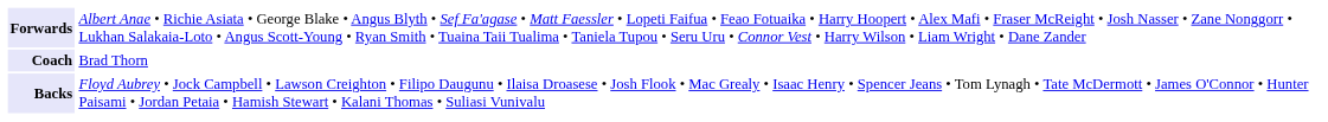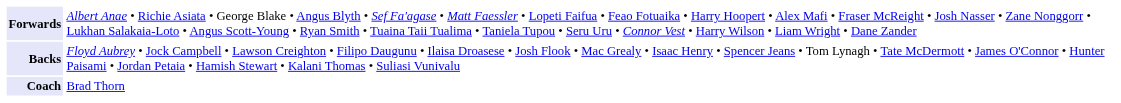 <table cellpadding="2" style="border: 1px solid white; font-size:90%">
 <tr>
 <td style="text-align:right;" bgcolor="lavender"><strong>Forwards</strong></td>
 <td style="text-align:left;"><em><a href='#'>Albert Anae</a></em> • <a href='#'>Richie Asiata</a> • George Blake • <a href='#'>Angus Blyth</a> • <em><a href='#'>Sef Fa'agase</a></em> • <em><a href='#'>Matt Faessler</a></em> • <a href='#'>Lopeti Faifua</a> • <a href='#'>Feao Fotuaika</a> • <a href='#'>Harry Hoopert</a> • <a href='#'>Alex Mafi</a> • <a href='#'>Fraser McReight</a> • <a href='#'>Josh Nasser</a> • <a href='#'>Zane Nonggorr</a> • <a href='#'>Lukhan Salakaia-Loto</a> • <a href='#'>Angus Scott-Young</a> • <a href='#'>Ryan Smith</a> • <a href='#'>Tuaina Taii Tualima</a> • <a href='#'>Taniela Tupou</a> • <a href='#'>Seru Uru</a> • <em><a href='#'>Connor Vest</a></em> • <a href='#'>Harry Wilson</a> • <a href='#'>Liam Wright</a> • <a href='#'>Dane Zander</a></td>
 </tr>
 <tr>
+<td style="text-align:right;" bgcolor="lavender"><strong>Backs</strong></td>
+<td style="text-align:left;"><em><a href='#'>Floyd Aubrey</a></em> • <a href='#'>Jock Campbell</a> • <a href='#'>Lawson Creighton</a> • <a href='#'>Filipo Daugunu</a> • <a href='#'>Ilaisa Droasese</a> • <a href='#'>Josh Flook</a> • <a href='#'>Mac Grealy</a> • <a href='#'>Isaac Henry</a> • <a href='#'>Spencer Jeans</a> • Tom Lynagh • <a href='#'>Tate McDermott</a> • <a href='#'>James O'Connor</a> • <a href='#'>Hunter Paisami</a> • <a href='#'>Jordan Petaia</a> • <a href='#'>Hamish Stewart</a> • <a href='#'>Kalani Thomas</a> • <a href='#'>Suliasi Vunivalu</a></td>
+</tr>
+<tr>
 <td style="text-align:right;" bgcolor="lavender"><strong>Coach</strong></td>
 <td style="text-align:left;"><a href='#'>Brad Thorn</a></td>
 </tr>
-<tr>
-<td style="text-align:right;" bgcolor="lavender"><strong>Backs</strong></td>
-<td style="text-align:left;"><em><a href='#'>Floyd Aubrey</a></em> • <a href='#'>Jock Campbell</a> • <a href='#'>Lawson Creighton</a> • <a href='#'>Filipo Daugunu</a> • <a href='#'>Ilaisa Droasese</a> • <a href='#'>Josh Flook</a> • <a href='#'>Mac Grealy</a> • <a href='#'>Isaac Henry</a> • <a href='#'>Spencer Jeans</a> • Tom Lynagh • <a href='#'>Tate McDermott</a> • <a href='#'>James O'Connor</a> • <a href='#'>Hunter Paisami</a> • <a href='#'>Jordan Petaia</a> • <a href='#'>Hamish Stewart</a> • <a href='#'>Kalani Thomas</a> • <a href='#'>Suliasi Vunivalu</a></td>
-</tr>
 </table>
